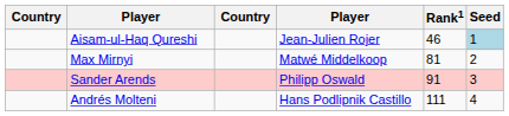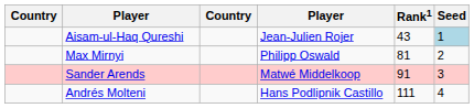 <table class="sortable wikitable">
 <tr>
 <th width="70">Country</th>
 <th width="175">Player</th>
 <th width="70">Country</th>
 <th width="175">Player</th>
 <th>Rank<sup>1</sup></th>
 <th>Seed</th>
 </tr>
 <tr>
 <td></td>
 <td><a href='#'>Aisam-ul-Haq Qureshi</a></td>
 <td></td>
 <td><a href='#'>Jean-Julien Rojer</a></td>
-<td>46</td>
+<td>43</td>
 <td style="background: lightblue;">1</td>
 </tr>
 <tr>
 <td></td>
 <td><a href='#'>Max Mirnyi</a></td>
 <td></td>
-<td><a href='#'>Matwé Middelkoop</a></td>
+<td><a href='#'>Philipp Oswald</a></td>
 <td>81</td>
 <td>2</td>
 </tr>
 <tr style="background:#fcc;">
 <td></td>
 <td><a href='#'>Sander Arends</a></td>
 <td></td>
-<td><a href='#'>Philipp Oswald</a></td>
+<td><a href='#'>Matwé Middelkoop</a></td>
 <td>91</td>
 <td>3</td>
 </tr>
 <tr>
 <td></td>
 <td><a href='#'>Andrés Molteni</a></td>
 <td></td>
 <td><a href='#'>Hans Podlipnik Castillo</a></td>
 <td>111</td>
 <td>4</td>
 </tr>
 </table>
